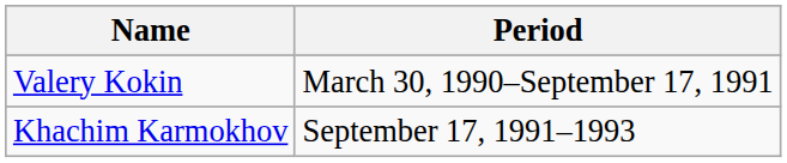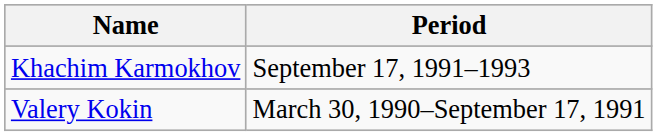 <table class="wikitable">
 <tr>
 <th>Name</th>
 <th>Period</th>
 </tr>
 <tr>
+<td><a href='#'>Khachim Karmokhov</a></td>
+<td>September 17, 1991–1993</td>
+</tr>
+<tr>
 <td><a href='#'>Valery Kokin</a></td>
 <td>March 30, 1990–September 17, 1991</td>
 </tr>
-<tr>
-<td><a href='#'>Khachim Karmokhov</a></td>
-<td>September 17, 1991–1993</td>
-</tr>
 </table>
